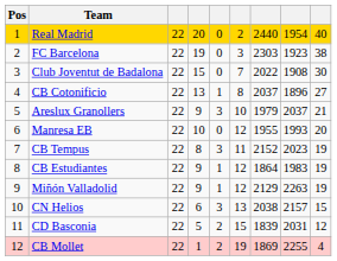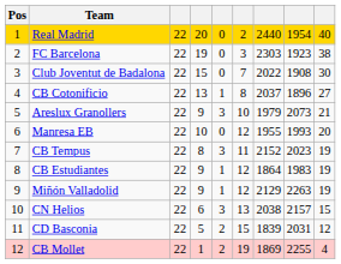 <table class="wikitable" style="text-align:center;">
 <tr>
 <th width=20>Pos</th>
 <th width=175>Team</th>
 <th width=20></th>
 <th width=20></th>
 <th width=20></th>
 <th width=20></th>
 <th width=20></th>
 <th width=20></th>
 <th width=20></th>
 </tr>
 <tr bgcolor= gold>
 <td>1</td>
 <td align=left><a href='#'>Real Madrid</a></td>
 <td>22</td>
 <td>20</td>
 <td>0</td>
 <td>2</td>
 <td>2440</td>
 <td>1954</td>
 <td>40</td>
 </tr>
 <tr>
 <td>2</td>
 <td align=left><a href='#'>FC Barcelona</a></td>
 <td>22</td>
 <td>19</td>
 <td>0</td>
 <td>3</td>
 <td>2303</td>
 <td>1923</td>
 <td>38</td>
 </tr>
 <tr>
 <td>3</td>
 <td align=left><a href='#'>Club Joventut de Badalona</a></td>
 <td>22</td>
 <td>15</td>
 <td>0</td>
 <td>7</td>
 <td>2022</td>
 <td>1908</td>
 <td>30</td>
 </tr>
 <tr>
 <td>4</td>
 <td align=left><a href='#'>CB Cotonificio</a></td>
 <td>22</td>
 <td>13</td>
 <td>1</td>
 <td>8</td>
 <td>2037</td>
 <td>1896</td>
 <td>27</td>
 </tr>
 <tr>
 <td>5</td>
 <td align=left><a href='#'>Areslux Granollers</a></td>
 <td>22</td>
 <td>9</td>
 <td>3</td>
 <td>10</td>
 <td>1979</td>
-<td>2037</td>
+<td>2073</td>
 <td>21</td>
 </tr>
 <tr>
 <td>6</td>
 <td align=left><a href='#'>Manresa EB</a></td>
 <td>22</td>
 <td>10</td>
 <td>0</td>
 <td>12</td>
 <td>1955</td>
 <td>1993</td>
 <td>20</td>
 </tr>
 <tr>
 <td>7</td>
 <td align=left><a href='#'>CB Tempus</a></td>
 <td>22</td>
 <td>8</td>
 <td>3</td>
 <td>11</td>
 <td>2152</td>
 <td>2023</td>
 <td>19</td>
 </tr>
 <tr>
 <td>8</td>
 <td align=left><a href='#'>CB Estudiantes</a></td>
 <td>22</td>
 <td>9</td>
 <td>1</td>
 <td>12</td>
 <td>1864</td>
 <td>1983</td>
 <td>19</td>
 </tr>
 <tr>
 <td>9</td>
 <td align=left><a href='#'>Miñón Valladolid</a></td>
 <td>22</td>
 <td>9</td>
 <td>1</td>
 <td>12</td>
 <td>2129</td>
 <td>2263</td>
 <td>19</td>
 </tr>
 <tr>
 <td>10</td>
 <td align=left><a href='#'>CN Helios</a></td>
 <td>22</td>
 <td>6</td>
 <td>3</td>
 <td>13</td>
 <td>2038</td>
 <td>2157</td>
 <td>15</td>
 </tr>
 <tr>
 <td>11</td>
 <td align=left><a href='#'>CD Basconia</a></td>
 <td>22</td>
 <td>5</td>
 <td>2</td>
 <td>15</td>
 <td>1839</td>
 <td>2031</td>
 <td>12</td>
 </tr>
 <tr bgcolor=#FFCCCC>
 <td>12</td>
 <td align=left><a href='#'>CB Mollet</a></td>
 <td>22</td>
 <td>1</td>
 <td>2</td>
 <td>19</td>
 <td>1869</td>
 <td>2255</td>
 <td>4</td>
 </tr>
 </table>
